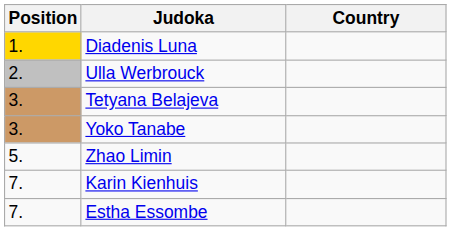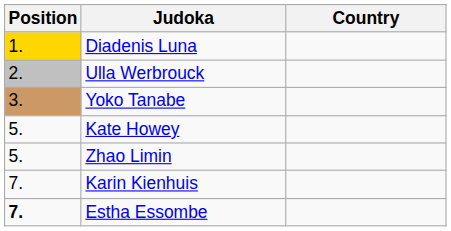 <table class=wikitable>
 <tr>
 <th>Position</th>
 <th width=180>Judoka</th>
 <th width=140>Country</th>
 </tr>
 <tr>
 <td bgcolor=gold>1.</td>
 <td><a href='#'>Diadenis Luna</a></td>
 <td></td>
 </tr>
 <tr>
 <td bgcolor=silver>2.</td>
 <td><a href='#'>Ulla Werbrouck</a></td>
 <td></td>
 </tr>
 <tr>
 <td bgcolor=CC9966>3.</td>
-<td><a href='#'>Tetyana Belajeva</a></td>
+<td><a href='#'>Yoko Tanabe</a></td>
 <td></td>
 </tr>
 <tr>
-<td bgcolor=CC9966>3.</td>
-<td><a href='#'>Yoko Tanabe</a></td>
+<td>5.</td>
+<td><a href='#'>Kate Howey</a></td>
 <td></td>
 </tr>
 <tr>
 <td>5.</td>
 <td><a href='#'>Zhao Limin</a></td>
 <td></td>
 </tr>
 <tr>
 <td>7.</td>
 <td><a href='#'>Karin Kienhuis</a></td>
 <td></td>
 </tr>
 <tr>
-<td>7.</td>
+<td><strong>7.</strong></td>
 <td><a href='#'>Estha Essombe</a></td>
 <td></td>
 </tr>
 </table>
